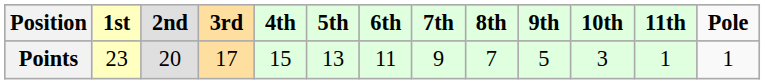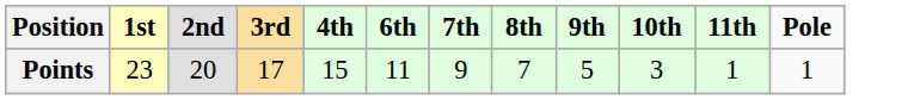 <table class="wikitable" style="font-size:85%; text-align:center">
 <tr>
 <th>Position</th>
 <td style="background:#ffffbf;"> <strong>1st</strong> </td>
 <td style="background:#dfdfdf;"> <strong>2nd</strong> </td>
 <td style="background:#ffdf9f;"> <strong>3rd</strong> </td>
 <td style="background:#dfffdf;"> <strong>4th</strong> </td>
-<td style="background:#dfffdf;"> <strong>5th</strong> </td>
 <td style="background:#dfffdf;"> <strong>6th</strong> </td>
 <td style="background:#dfffdf;"> <strong>7th</strong> </td>
 <td style="background:#dfffdf;"> <strong>8th</strong> </td>
 <td style="background:#dfffdf;"> <strong>9th</strong> </td>
 <td style="background:#dfffdf;"> <strong>10th</strong> </td>
 <td style="background:#dfffdf;"> <strong>11th</strong> </td>
 <td> <strong>Pole</strong> </td>
 </tr>
 <tr>
 <th>Points</th>
 <td style="background:#ffffbf;">23</td>
 <td style="background:#dfdfdf;">20</td>
 <td style="background:#ffdf9f;">17</td>
 <td style="background:#dfffdf;">15</td>
-<td style="background:#dfffdf;">13</td>
 <td style="background:#dfffdf;">11</td>
 <td style="background:#dfffdf;">9</td>
 <td style="background:#dfffdf;">7</td>
 <td style="background:#dfffdf;">5</td>
 <td style="background:#dfffdf;">3</td>
 <td style="background:#dfffdf;">1</td>
 <td>1</td>
 </tr>
 </table>
